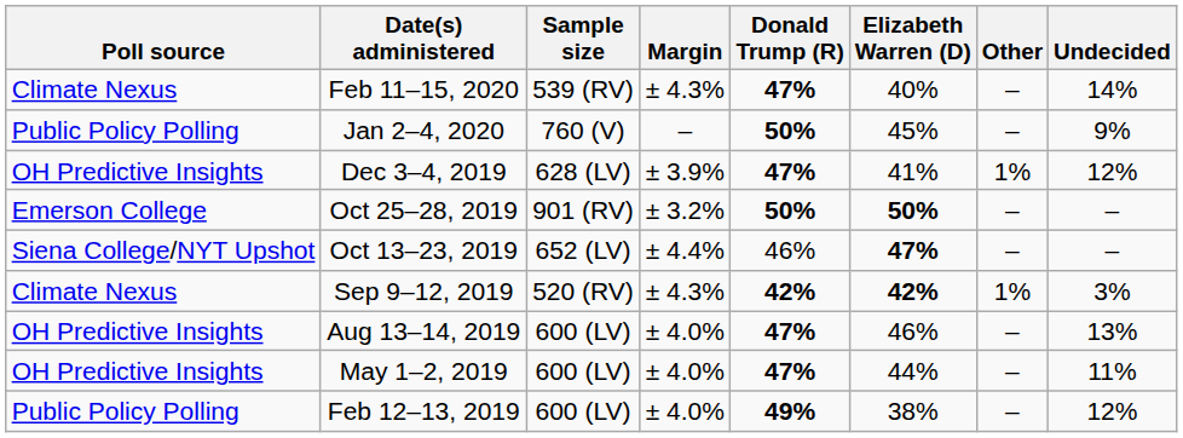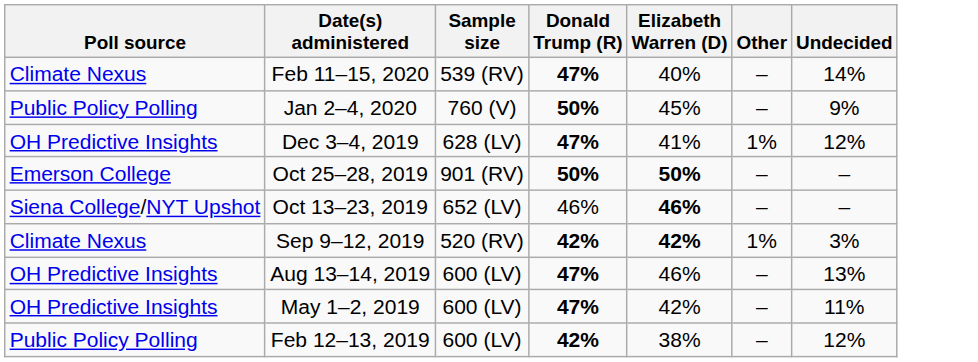 <table class="wikitable" style="font-size:90%;text-align:center;">
 <tr valign=bottom style="font-size:90%;">
 <th>Poll source</th>
 <th>Date(s)<br>administered</th>
 <th>Sample<br>size</th>
-<th>Margin<br></th>
 <th>Donald<br>Trump (R)</th>
 <th>Elizabeth<br>Warren (D)</th>
 <th>Other</th>
 <th>Undecided</th>
 </tr>
 <tr>
 <td style="text-align:left;"><a href='#'>Climate Nexus</a></td>
 <td>Feb 11–15, 2020</td>
 <td>539 (RV)</td>
-<td>± 4.3%</td>
 <td><strong>47%</strong></td>
 <td>40%</td>
 <td>–</td>
 <td>14%</td>
 </tr>
 <tr>
 <td style="text-align:left;"><a href='#'>Public Policy Polling</a></td>
 <td>Jan 2–4, 2020</td>
 <td>760 (V)</td>
-<td>–</td>
 <td><strong>50%</strong></td>
 <td>45%</td>
 <td>–</td>
 <td>9%</td>
 </tr>
 <tr>
 <td style="text-align:left;"><a href='#'>OH Predictive Insights</a></td>
 <td>Dec 3–4, 2019</td>
 <td>628 (LV)</td>
-<td>± 3.9%</td>
 <td><strong>47%</strong></td>
 <td>41%</td>
 <td>1%</td>
 <td>12%</td>
 </tr>
 <tr>
 <td style="text-align:left;"><a href='#'>Emerson College</a></td>
 <td>Oct 25–28, 2019</td>
 <td>901 (RV)</td>
-<td>± 3.2%</td>
 <td><strong>50%</strong></td>
 <td><strong>50%</strong></td>
 <td>–</td>
 <td>–</td>
 </tr>
 <tr>
 <td style="text-align:left;"><a href='#'>Siena College</a>/<a href='#'>NYT Upshot</a></td>
 <td>Oct 13–23, 2019</td>
 <td>652 (LV)</td>
-<td>± 4.4%</td>
 <td>46%</td>
-<td><strong>47%</strong></td>
+<td><strong>46%</strong></td>
 <td>–</td>
 <td>–</td>
 </tr>
 <tr>
 <td style="text-align:left;"><a href='#'>Climate Nexus</a></td>
 <td>Sep 9–12, 2019</td>
 <td>520 (RV)</td>
-<td>± 4.3%</td>
 <td><strong>42%</strong></td>
 <td><strong>42%</strong></td>
 <td>1%</td>
 <td>3%</td>
 </tr>
 <tr>
 <td style="text-align:left;"><a href='#'>OH Predictive Insights</a></td>
 <td>Aug 13–14, 2019</td>
 <td>600 (LV)</td>
-<td>± 4.0%</td>
 <td><strong>47%</strong></td>
 <td>46%</td>
 <td>–</td>
 <td>13%</td>
 </tr>
 <tr>
 <td style="text-align:left;"><a href='#'>OH Predictive Insights</a></td>
 <td>May 1–2, 2019</td>
 <td>600 (LV)</td>
-<td>± 4.0%</td>
 <td><strong>47%</strong></td>
-<td>44%</td>
+<td>42%</td>
 <td>–</td>
 <td>11%</td>
 </tr>
 <tr>
 <td style="text-align:left;"><a href='#'>Public Policy Polling</a></td>
 <td>Feb 12–13, 2019</td>
 <td>600 (LV)</td>
-<td>± 4.0%</td>
-<td><strong>49%</strong></td>
+<td><strong>42%</strong></td>
 <td>38%</td>
 <td>–</td>
 <td>12%</td>
 </tr>
 </table>
